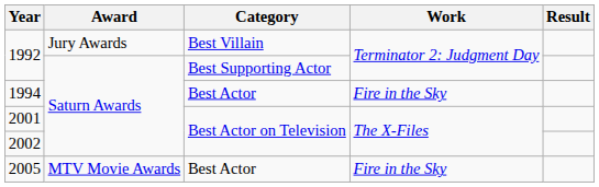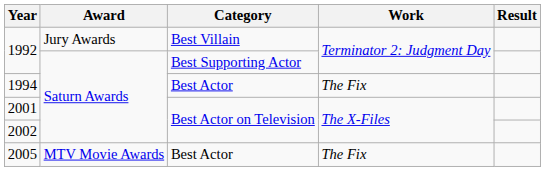 <table class="wikitable sortable">
 <tr>
 <th>Year</th>
 <th>Award</th>
 <th>Category</th>
 <th>Work</th>
 <th>Result</th>
 </tr>
 <tr>
 <td rowspan=2>1992</td>
 <td>Jury Awards</td>
 <td><a href='#'>Best Villain</a></td>
 <td rowspan=2><em><a href='#'>Terminator 2: Judgment Day</a></em></td>
 <td></td>
 </tr>
 <tr>
 <td rowspan=4><a href='#'>Saturn Awards</a></td>
 <td><a href='#'>Best Supporting Actor</a></td>
 <td></td>
 </tr>
 <tr>
 <td>1994</td>
 <td><a href='#'>Best Actor</a></td>
-<td><em><a href='#'>Fire in the Sky</a></em></td>
+<td><em>The Fix</em></td>
 <td></td>
 </tr>
 <tr>
 <td>2001</td>
 <td rowspan=2><a href='#'>Best Actor on Television</a></td>
 <td rowspan=2><em><a href='#'>The X-Files</a></em></td>
 <td></td>
 </tr>
 <tr>
 <td>2002</td>
 <td></td>
 </tr>
 <tr>
 <td>2005</td>
 <td><a href='#'>MTV Movie Awards</a></td>
 <td>Best Actor</td>
-<td><em><a href='#'>Fire in the Sky</a></em></td>
+<td><em>The Fix</em></td>
 <td></td>
 </tr>
 </table>
